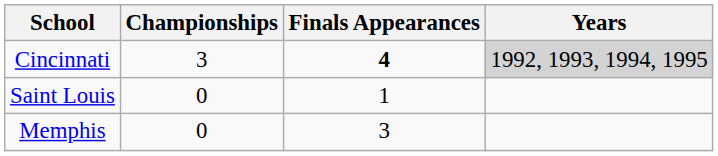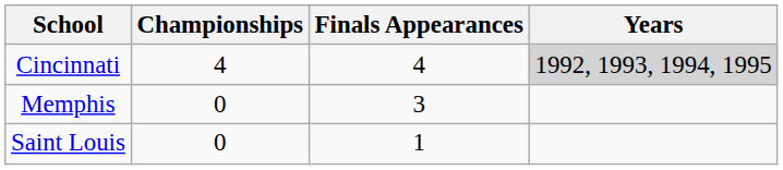 <table class="wikitable sortable" style="text-align:center;">
 <tr>
 <th>School</th>
 <th>Championships</th>
 <th>Finals Appearances</th>
 <th class=unsortable>Years</th>
 </tr>
 <tr>
 <td><a href='#'>Cincinnati</a></td>
+<td>4</td>
+<td>4</td>
+<td align=left style="background: lightgrey;">1992, 1993, 1994, 1995</td>
+</tr>
+<tr>
+<td><a href='#'>Memphis</a></td>
+<td>0</td>
 <td>3</td>
-<td><strong>4</strong></td>
-<td align=left style="background: lightgrey;">1992, 1993, 1994, 1995</td>
+<td align=left></td>
 </tr>
 <tr>
 <td><a href='#'>Saint Louis</a></td>
 <td>0</td>
 <td>1</td>
 <td align=left></td>
 </tr>
-<tr>
-<td><a href='#'>Memphis</a></td>
-<td>0</td>
-<td>3</td>
-<td align=left></td>
-</tr>
 </table>
